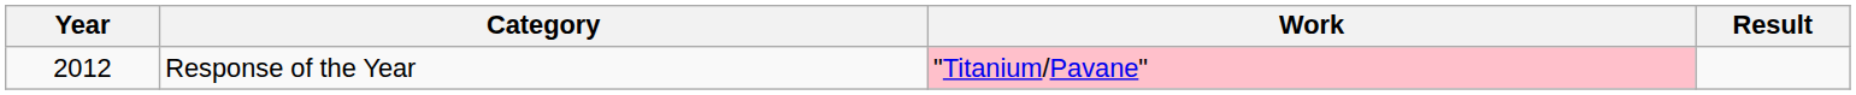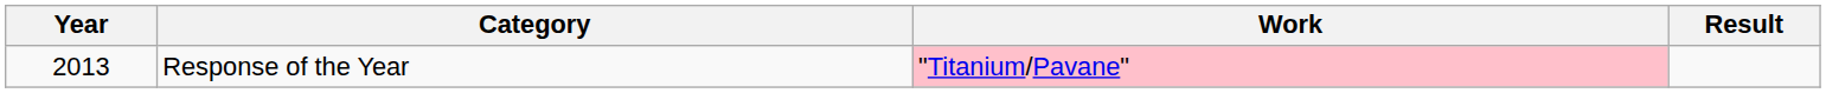 <table class="wikitable">
 <tr>
 <th style="width:5%;">Year</th>
 <th style="width:25%;">Category</th>
 <th style="width:25%;">Work</th>
 <th style="width:5%;">Result</th>
 </tr>
 <tr>
-<td style="text-align:center;">2012</td>
+<td style="text-align:center;">2013</td>
 <td>Response of the Year</td>
 <td style="background: pink;">"<a href='#'>Titanium</a>/<a href='#'>Pavane</a>"</td>
 <td></td>
 </tr>
 </table>
